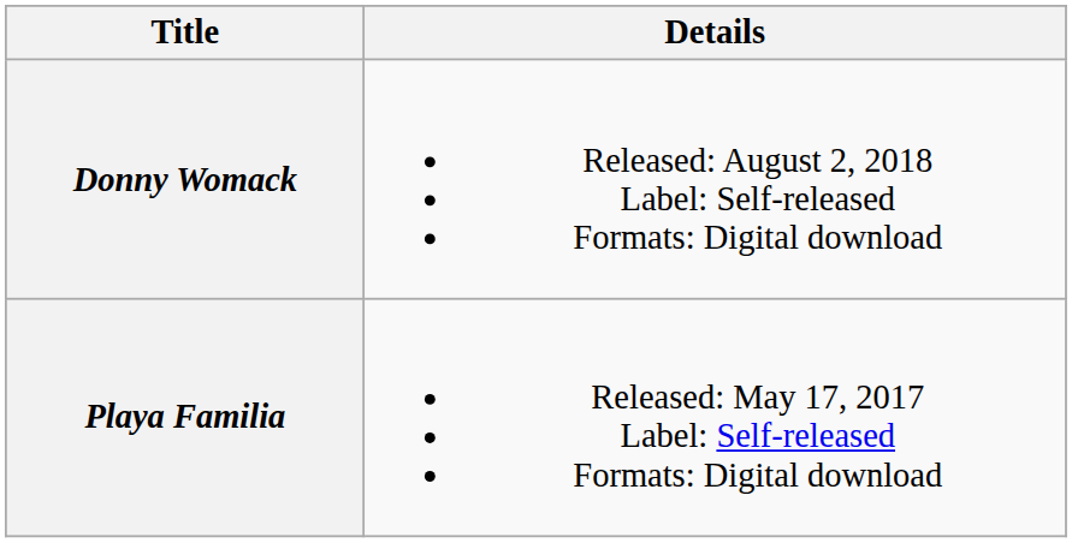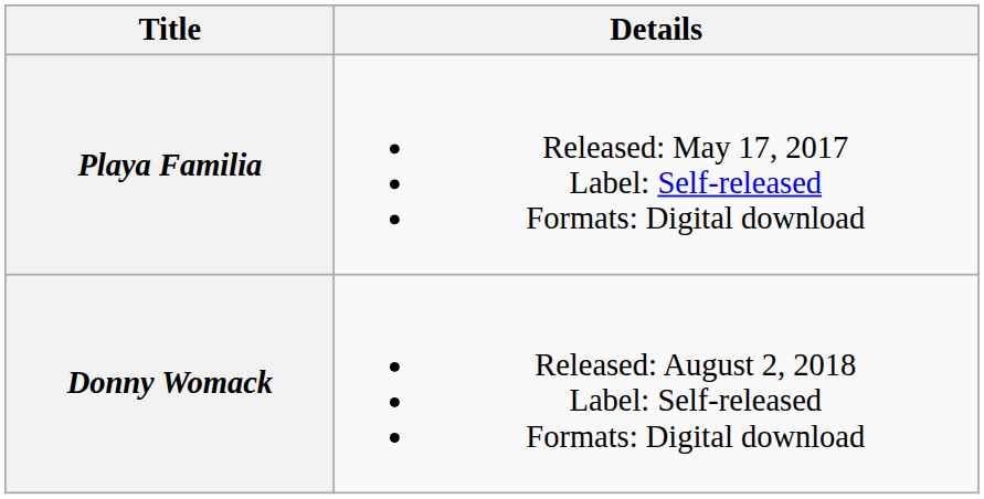 <table class="wikitable plainrowheaders" style="text-align:center">
 <tr>
 <th scope="col" style="width:10em">Title</th>
 <th scope="col" style="width:20em">Details</th>
 </tr>
 <tr>
+<th scope="row"><em>Playa Familia</em><br></th>
+<td><br><ul><li>Released: May 17, 2017</li><li>Label: <a href='#'>Self-released</a></li><li>Formats: Digital download</li></ul></td>
+</tr>
+<tr>
 <th scope="row"><em>Donny Womack</em></th>
 <td><br><ul><li>Released: August 2, 2018</li><li>Label: Self-released</li><li>Formats: Digital download</li></ul></td>
 </tr>
-<tr>
-<th scope="row"><em>Playa Familia</em><br></th>
-<td><br><ul><li>Released: May 17, 2017</li><li>Label: <a href='#'>Self-released</a></li><li>Formats: Digital download</li></ul></td>
-</tr>
 </table>
